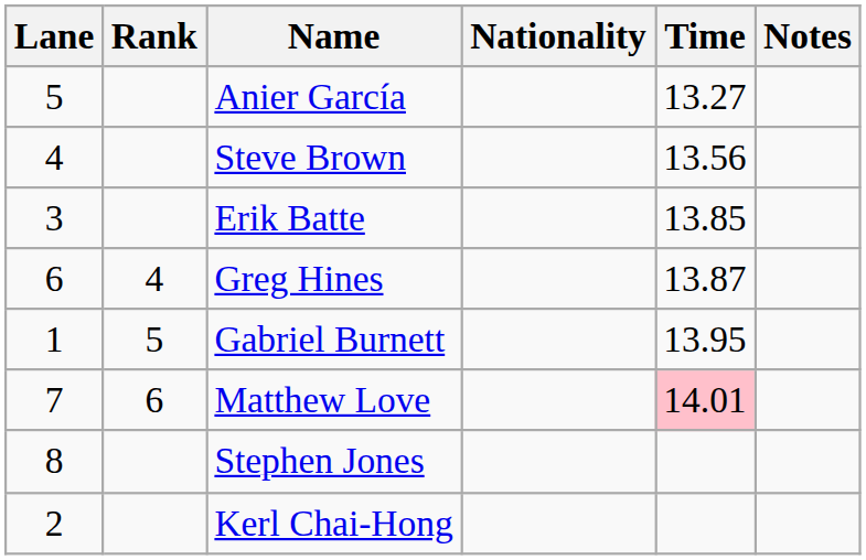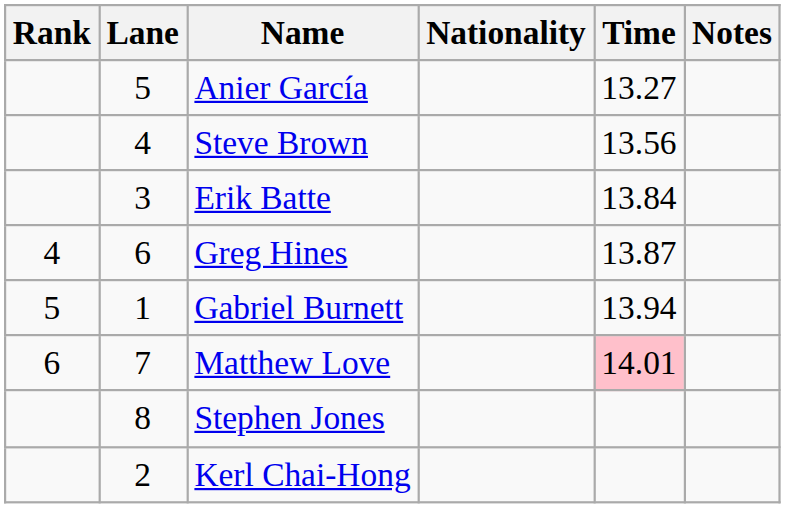 <table class="wikitable sortable" style="text-align:center;font-size:95%">
 <tr>
+<th>Rank</th>
 <th>Lane</th>
-<th>Rank</th>
 <th>Name</th>
 <th>Nationality</th>
 <th>Time</th>
 <th>Notes</th>
 </tr>
 <tr>
+<td></td>
 <td>5</td>
-<td></td>
 <td align=left><a href='#'>Anier García</a></td>
 <td align=left></td>
 <td>13.27</td>
 <td></td>
 </tr>
 <tr>
+<td></td>
 <td>4</td>
-<td></td>
 <td align=left><a href='#'>Steve Brown</a></td>
 <td align=left></td>
 <td>13.56</td>
 <td></td>
 </tr>
 <tr>
+<td></td>
 <td>3</td>
-<td></td>
 <td align=left><a href='#'>Erik Batte</a></td>
 <td align=left></td>
-<td>13.85</td>
+<td>13.84</td>
 <td></td>
 </tr>
 <tr>
+<td>4</td>
 <td>6</td>
-<td>4</td>
 <td align=left><a href='#'>Greg Hines</a></td>
 <td align=left></td>
 <td>13.87</td>
 <td></td>
 </tr>
 <tr>
+<td>5</td>
 <td>1</td>
-<td>5</td>
 <td align=left><a href='#'>Gabriel Burnett</a></td>
 <td align=left></td>
-<td>13.95</td>
+<td>13.94</td>
 <td></td>
 </tr>
 <tr>
+<td>6</td>
 <td>7</td>
-<td>6</td>
 <td align=left><a href='#'>Matthew Love</a></td>
 <td align=left></td>
 <td style="background: pink;">14.01</td>
 <td></td>
 </tr>
 <tr>
+<td></td>
 <td>8</td>
-<td></td>
 <td align=left><a href='#'>Stephen Jones</a></td>
 <td align=left></td>
 <td></td>
 <td></td>
 </tr>
 <tr>
+<td></td>
 <td>2</td>
-<td></td>
 <td align=left><a href='#'>Kerl Chai-Hong</a></td>
 <td align=left></td>
 <td></td>
 <td></td>
 </tr>
 </table>
